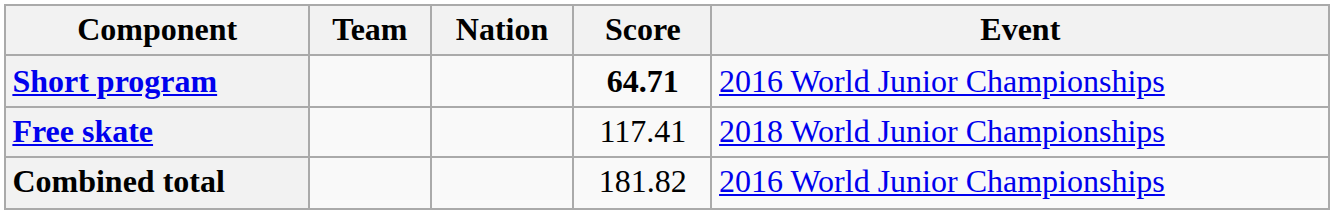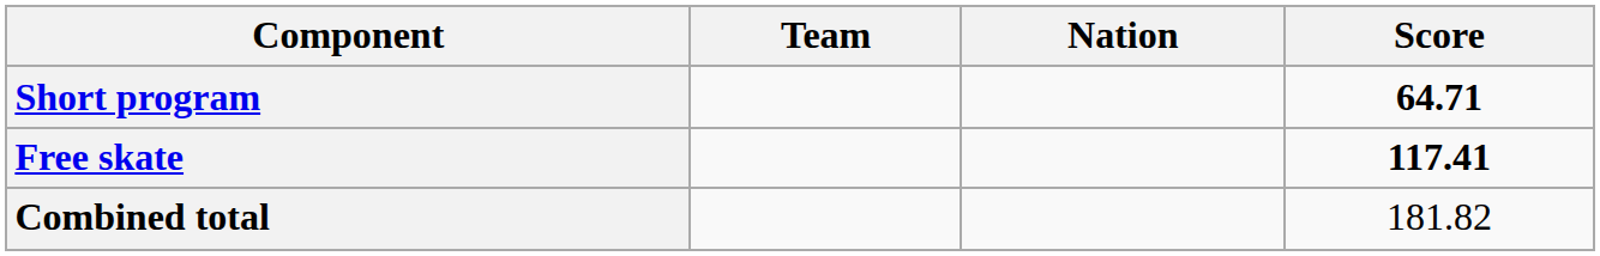 <table class="wikitable unsortable" style="text-align:left; width:75%">
 <tr>
 <th scope="col">Component</th>
 <th scope="col">Team</th>
 <th scope="col">Nation</th>
 <th scope="col">Score</th>
-<th scope="col">Event</th>
 </tr>
 <tr>
 <th scope="row" style="text-align:left"><a href='#'>Short program</a></th>
 <td></td>
 <td></td>
 <td style="text-align:center"><strong>64.71</strong></td>
-<td><a href='#'>2016 World Junior Championships</a></td>
 </tr>
 <tr>
 <th scope="row" style="text-align:left"><a href='#'>Free skate</a></th>
 <td></td>
 <td></td>
-<td style="text-align:center">117.41</td>
-<td><a href='#'>2018 World Junior Championships</a></td>
+<td style="text-align:center"><strong>117.41</strong></td>
 </tr>
 <tr>
 <th scope="row" style="text-align:left">Combined total</th>
 <td></td>
 <td></td>
 <td style="text-align:center">181.82</td>
-<td><a href='#'>2016 World Junior Championships</a></td>
 </tr>
 </table>
